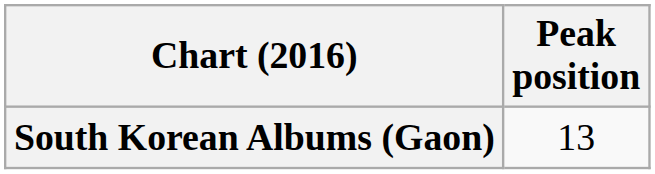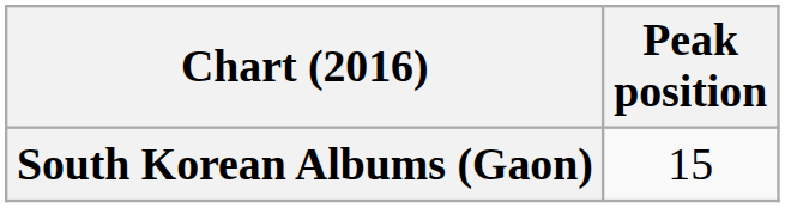 <table class="wikitable plainrowheaders" style="text-align:center;">
 <tr>
 <th>Chart (2016)</th>
 <th>Peak<br>position</th>
 </tr>
 <tr>
 <th scope="row">South Korean Albums (Gaon)</th>
-<td>13</td>
+<td>15</td>
 </tr>
 </table>
